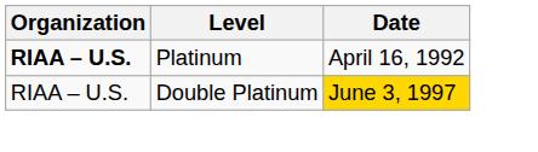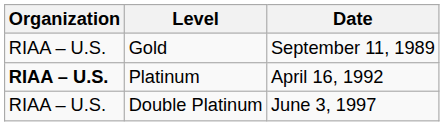 <table class="wikitable">
 <tr>
 <th align="left">Organization</th>
 <th align="left">Level</th>
 <th align="left">Date</th>
+</tr>
+<tr>
+<td align="left">RIAA – U.S.</td>
+<td align="left">Gold</td>
+<td align="left">September 11, 1989</td>
 </tr>
 <tr>
 <td align="left"><strong>RIAA – U.S.</strong></td>
 <td align="left">Platinum</td>
 <td align="left">April 16, 1992</td>
 </tr>
 <tr>
 <td align="left">RIAA – U.S.</td>
 <td align="left">Double Platinum</td>
-<td align="left" style="background: gold;">June 3, 1997</td>
+<td align="left">June 3, 1997</td>
 </tr>
 </table>
